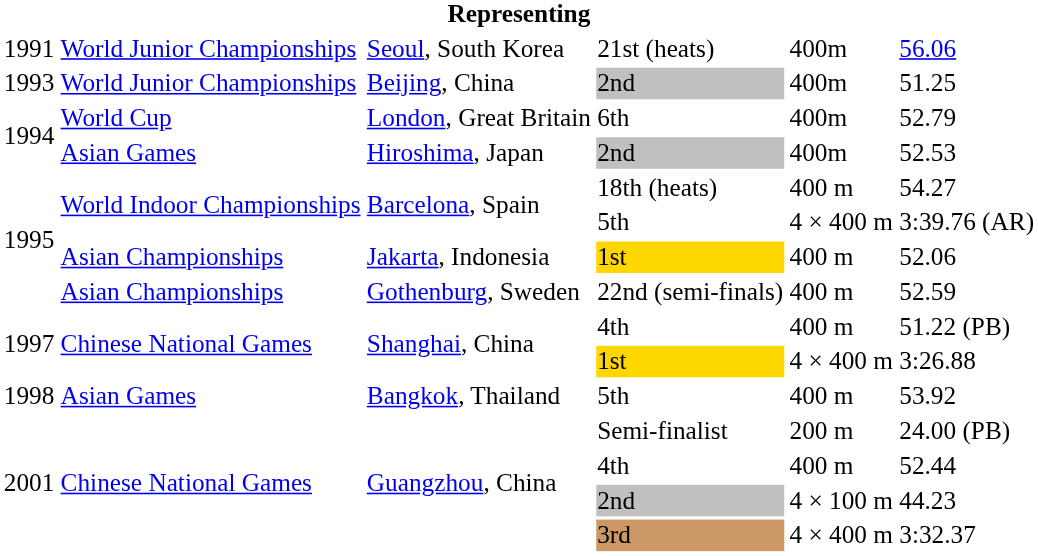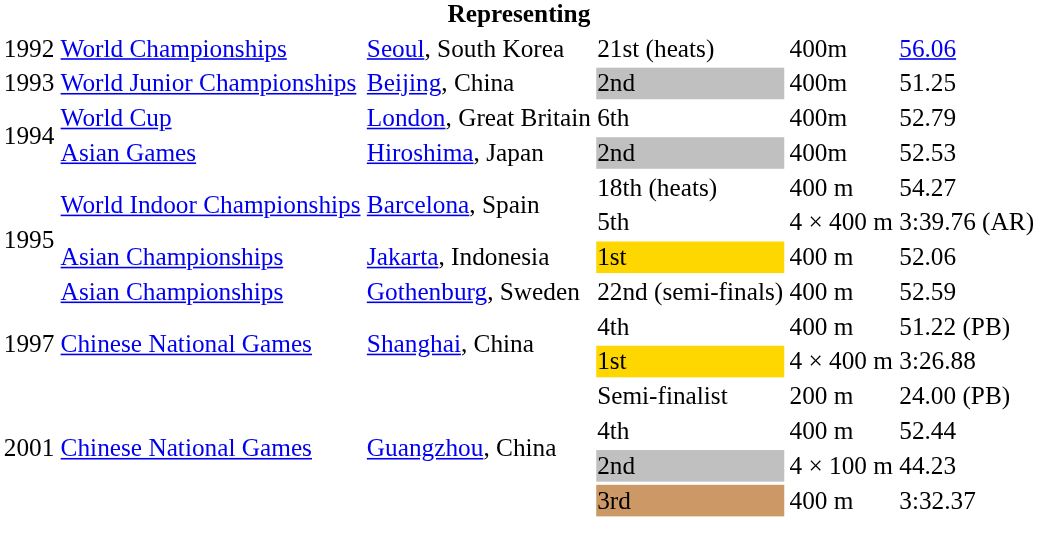 <table>
 <tr>
 <th colspan="6">Representing </th>
 </tr>
 <tr>
-<td>1991</td>
-<td><a href='#'>World Junior Championships</a></td>
+<td>1992</td>
+<td><a href='#'>World Championships</a></td>
 <td><a href='#'>Seoul</a>, South Korea</td>
 <td>21st (heats)</td>
 <td>400m</td>
 <td><a href='#'>56.06</a></td>
 </tr>
 <tr>
 <td>1993</td>
 <td><a href='#'>World Junior Championships</a></td>
 <td><a href='#'>Beijing</a>, China</td>
 <td bgcolor="silver">2nd</td>
 <td>400m</td>
 <td>51.25</td>
 </tr>
 <tr>
 <td Rowspan=2>1994</td>
 <td><a href='#'>World Cup</a></td>
 <td><a href='#'>London</a>, Great Britain</td>
 <td>6th</td>
 <td>400m</td>
 <td>52.79</td>
 </tr>
 <tr>
 <td><a href='#'>Asian Games</a></td>
 <td><a href='#'>Hiroshima</a>, Japan</td>
 <td bgcolor="silver">2nd</td>
 <td>400m</td>
 <td>52.53</td>
 </tr>
 <tr>
 <td rowspan=4>1995</td>
 <td rowspan=2><a href='#'>World Indoor Championships</a></td>
 <td rowspan=2><a href='#'>Barcelona</a>, Spain</td>
 <td>18th (heats)</td>
 <td>400 m</td>
 <td>54.27</td>
 </tr>
 <tr>
 <td>5th</td>
 <td>4 × 400 m</td>
 <td>3:39.76 (AR)</td>
 </tr>
 <tr>
 <td><a href='#'>Asian Championships</a></td>
 <td><a href='#'>Jakarta</a>, Indonesia</td>
 <td bgcolor="gold">1st</td>
 <td>400 m</td>
 <td>52.06</td>
 </tr>
 <tr>
 <td><a href='#'>Asian Championships</a></td>
 <td><a href='#'>Gothenburg</a>, Sweden</td>
 <td>22nd (semi-finals)</td>
 <td>400 m</td>
 <td>52.59</td>
 </tr>
 <tr>
 <td rowspan=2>1997</td>
 <td rowspan=2><a href='#'>Chinese National Games</a></td>
 <td rowspan=2><a href='#'>Shanghai</a>, China</td>
 <td>4th</td>
 <td>400 m</td>
 <td>51.22 (PB)</td>
 </tr>
 <tr>
 <td bgcolor="gold">1st</td>
 <td>4 × 400 m</td>
 <td>3:26.88</td>
 </tr>
 <tr>
-<td>1998</td>
-<td><a href='#'>Asian Games</a></td>
-<td><a href='#'>Bangkok</a>, Thailand</td>
-<td>5th</td>
-<td>400 m</td>
-<td>53.92</td>
-</tr>
-<tr>
 <td rowspan=4>2001</td>
 <td rowspan=4><a href='#'>Chinese National Games</a></td>
 <td rowspan=4><a href='#'>Guangzhou</a>, China</td>
 <td>Semi-finalist</td>
 <td>200 m</td>
 <td>24.00 (PB)</td>
 </tr>
 <tr>
 <td>4th</td>
 <td>400 m</td>
 <td>52.44</td>
 </tr>
 <tr>
 <td bgcolor="silver">2nd</td>
 <td>4 × 100 m</td>
 <td>44.23</td>
 </tr>
 <tr>
 <td bgcolor="cc9966">3rd</td>
-<td>4 × 400 m</td>
+<td>400 m</td>
 <td>3:32.37</td>
 </tr>
 </table>
